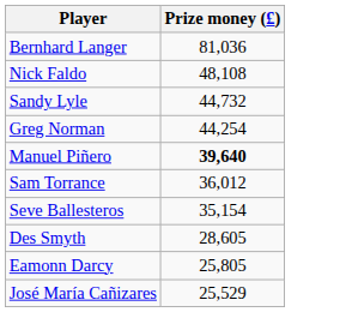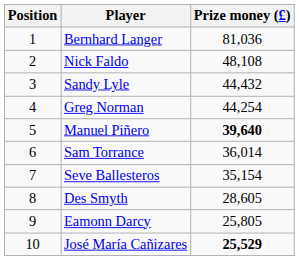 <table class="wikitable">
 <tr>
+<th>Position</th>
 <th>Player</th>
 <th>Prize money (<a href='#'>£</a>)</th>
 </tr>
 <tr>
+<td align=center>1</td>
 <td> <a href='#'>Bernhard Langer</a></td>
 <td align=center>81,036</td>
 </tr>
 <tr>
+<td align=center>2</td>
 <td> <a href='#'>Nick Faldo</a></td>
 <td align=center>48,108</td>
 </tr>
 <tr>
+<td align=center>3</td>
 <td> <a href='#'>Sandy Lyle</a></td>
-<td align=center>44,732</td>
+<td align=center>44,432</td>
 </tr>
 <tr>
+<td align=center>4</td>
 <td> <a href='#'>Greg Norman</a></td>
 <td align=center>44,254</td>
 </tr>
 <tr>
+<td align=center>5</td>
 <td> <a href='#'>Manuel Piñero</a></td>
 <td align=center><strong>39,640</strong></td>
 </tr>
 <tr>
+<td align=center>6</td>
 <td> <a href='#'>Sam Torrance</a></td>
-<td align=center>36,012</td>
+<td align=center>36,014</td>
 </tr>
 <tr>
+<td align=center>7</td>
 <td> <a href='#'>Seve Ballesteros</a></td>
 <td align=center>35,154</td>
 </tr>
 <tr>
+<td align=center>8</td>
 <td> <a href='#'>Des Smyth</a></td>
 <td align=center>28,605</td>
 </tr>
 <tr>
+<td align=center>9</td>
 <td> <a href='#'>Eamonn Darcy</a></td>
 <td align=center>25,805</td>
 </tr>
 <tr>
+<td align=center>10</td>
 <td> <a href='#'>José María Cañizares</a></td>
-<td align=center>25,529</td>
+<td align=center><strong>25,529</strong></td>
 </tr>
 </table>
